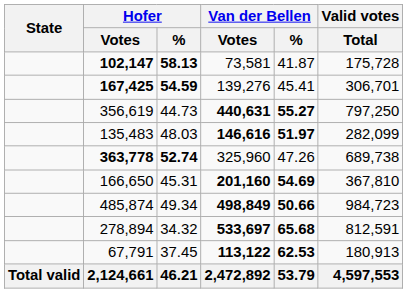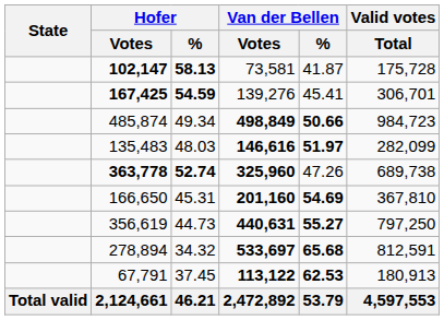 <table class="wikitable sortable" style="text-align:right">
 <tr>
 <th rowspan="2">State</th>
 <th colspan="2"><a href='#'>Hofer</a></th>
 <th colspan="2"><a href='#'>Van der Bellen</a></th>
 <th>Valid votes</th>
 </tr>
 <tr>
 <th>Votes</th>
 <th>%</th>
 <th>Votes</th>
 <th>%</th>
 <th>Total</th>
 </tr>
 <tr>
 <td style="text-align:left"></td>
 <td><strong>102,147</strong></td>
 <td><strong>58.13</strong></td>
 <td>73,581</td>
 <td>41.87</td>
 <td>175,728</td>
 </tr>
 <tr>
 <td style="text-align:left"></td>
 <td><strong>167,425</strong></td>
 <td><strong>54.59</strong></td>
 <td>139,276</td>
 <td>45.41</td>
 <td>306,701</td>
 </tr>
 <tr>
 <td style="text-align:left"></td>
-<td>356,619</td>
-<td>44.73</td>
-<td><strong>440,631</strong></td>
-<td><strong>55.27</strong></td>
-<td>797,250</td>
+<td>485,874</td>
+<td>49.34</td>
+<td><strong>498,849</strong></td>
+<td><strong>50.66</strong></td>
+<td>984,723</td>
 </tr>
 <tr>
 <td style="text-align:left"></td>
 <td>135,483</td>
 <td>48.03</td>
 <td><strong>146,616</strong></td>
 <td><strong>51.97</strong></td>
 <td>282,099</td>
 </tr>
 <tr>
 <td style="text-align:left"></td>
 <td><strong>363,778</strong></td>
 <td><strong>52.74</strong></td>
-<td>325,960</td>
+<td><strong>325,960</strong></td>
 <td>47.26</td>
 <td>689,738</td>
 </tr>
 <tr>
 <td style="text-align:left"></td>
 <td>166,650</td>
 <td>45.31</td>
 <td><strong>201,160</strong></td>
 <td><strong>54.69</strong></td>
 <td>367,810</td>
 </tr>
 <tr>
 <td style="text-align:left"></td>
-<td>485,874</td>
-<td>49.34</td>
-<td><strong>498,849</strong></td>
-<td><strong>50.66</strong></td>
-<td>984,723</td>
+<td>356,619</td>
+<td>44.73</td>
+<td><strong>440,631</strong></td>
+<td><strong>55.27</strong></td>
+<td>797,250</td>
 </tr>
 <tr>
 <td style="text-align:left"></td>
 <td>278,894</td>
 <td>34.32</td>
 <td><strong>533,697</strong></td>
 <td><strong>65.68</strong></td>
 <td>812,591</td>
 </tr>
 <tr>
 <td style="text-align:left"></td>
 <td>67,791</td>
 <td>37.45</td>
 <td><strong>113,122</strong></td>
 <td><strong>62.53</strong></td>
 <td>180,913</td>
 </tr>
 <tr>
 <th style="text-align:left">Total valid</th>
 <th style="text-align:right">2,124,661</th>
 <th style="text-align:right">46.21</th>
 <th style="text-align:right">2,472,892</th>
 <th style="text-align:right">53.79</th>
 <th style="text-align:right">4,597,553</th>
 </tr>
 </table>
